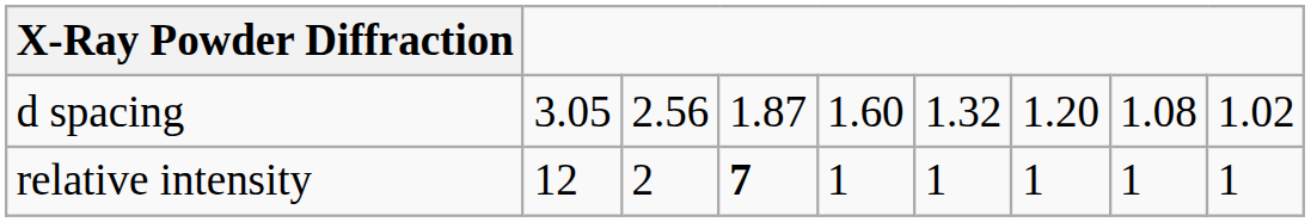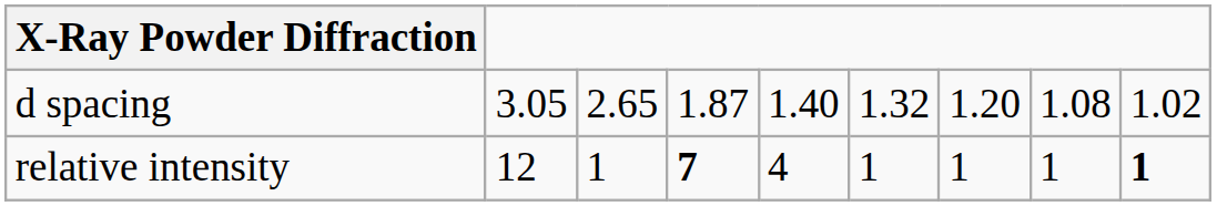 <table class="wikitable">
 <tr>
 <th>X-Ray Powder Diffraction</th>
 </tr>
 <tr>
 <td>d spacing</td>
 <td>3.05</td>
-<td>2.56</td>
+<td>2.65</td>
 <td>1.87</td>
-<td>1.60</td>
+<td>1.40</td>
 <td>1.32</td>
 <td>1.20</td>
 <td>1.08</td>
 <td>1.02</td>
 </tr>
 <tr>
 <td>relative intensity</td>
 <td>12</td>
-<td>2</td>
+<td>1</td>
 <td><strong>7</strong></td>
+<td>4</td>
 <td>1</td>
 <td>1</td>
 <td>1</td>
-<td>1</td>
-<td>1</td>
+<td><strong>1</strong></td>
 </tr>
 </table>
